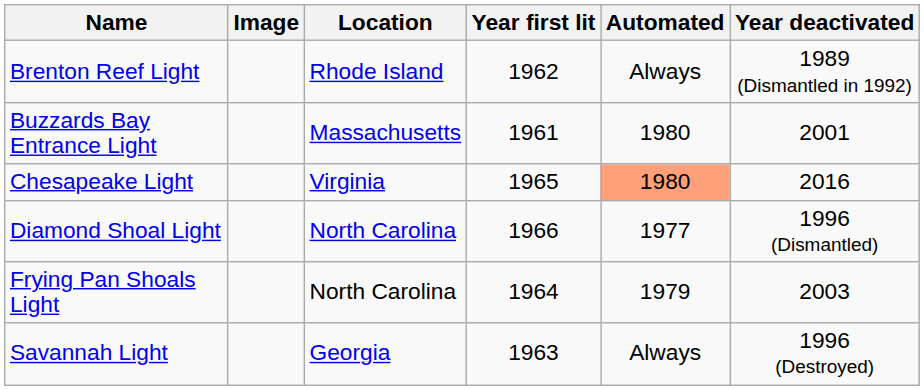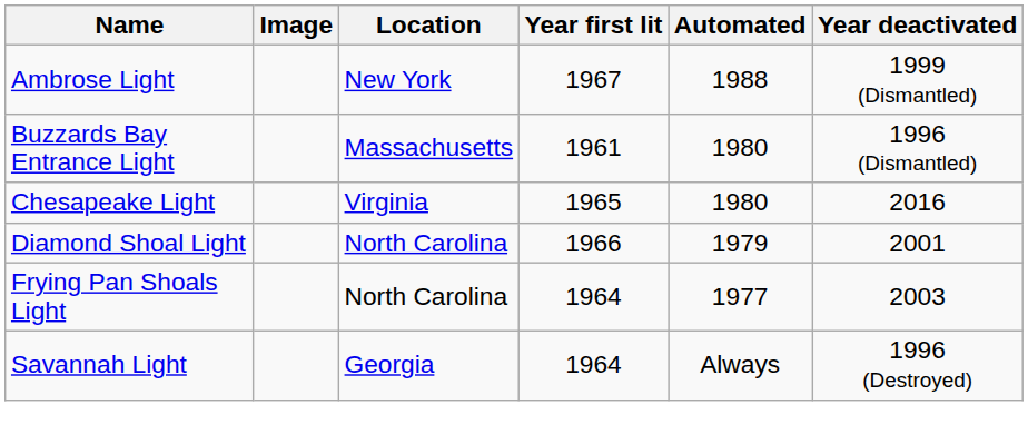 <table class="wikitable sortable">
 <tr>
 <th style="width:150px;">Name</th>
 <th scope="col" class="unsortable">Image</th>
 <th>Location</th>
 <th>Year first lit</th>
 <th>Automated</th>
 <th>Year deactivated</th>
 </tr>
 <tr>
-<td><a href='#'>Brenton Reef Light</a></td>
+<td><a href='#'>Ambrose Light</a></td>
 <td></td>
-<td><a href='#'>Rhode Island</a></td>
-<td style="text-align: center;">1962</td>
-<td style="text-align: center;">Always</td>
-<td style="text-align: center;">1989<br><small>(Dismantled in 1992)</small></td>
+<td><a href='#'>New York</a></td>
+<td style="text-align: center;">1967</td>
+<td style="text-align: center;">1988</td>
+<td style="text-align: center;">1999<br><small>(Dismantled)</small></td>
 </tr>
 <tr>
 <td><a href='#'>Buzzards Bay Entrance Light</a></td>
 <td></td>
 <td><a href='#'>Massachusetts</a></td>
 <td style="text-align: center;">1961</td>
 <td style="text-align: center;">1980</td>
-<td style="text-align: center;">2001</td>
+<td style="text-align: center;">1996<br><small>(Dismantled)</small></td>
 </tr>
 <tr>
 <td><a href='#'>Chesapeake Light</a></td>
 <td></td>
 <td><a href='#'>Virginia</a></td>
 <td style="text-align: center;">1965</td>
-<td style="background: lightsalmon; text-align: center;">1980</td>
+<td style="text-align: center;">1980</td>
 <td style="text-align: center;">2016</td>
 </tr>
 <tr>
 <td><a href='#'>Diamond Shoal Light</a></td>
 <td></td>
 <td><a href='#'>North Carolina</a></td>
 <td style="text-align: center;">1966</td>
-<td style="text-align: center;">1977</td>
-<td style="text-align: center;">1996<br><small>(Dismantled)</small></td>
+<td style="text-align: center;">1979</td>
+<td style="text-align: center;">2001</td>
 </tr>
 <tr>
 <td><a href='#'>Frying Pan Shoals Light</a></td>
 <td></td>
 <td>North Carolina</td>
 <td style="text-align: center;">1964</td>
-<td style="text-align: center;">1979</td>
+<td style="text-align: center;">1977</td>
 <td style="text-align: center;">2003</td>
 </tr>
 <tr>
 <td><a href='#'>Savannah Light</a></td>
 <td></td>
 <td><a href='#'>Georgia</a></td>
-<td style="text-align: center;">1963</td>
+<td style="text-align: center;">1964</td>
 <td style="text-align: center;">Always</td>
 <td style="text-align: center;">1996<br><small>(Destroyed)</small></td>
 </tr>
 </table>
